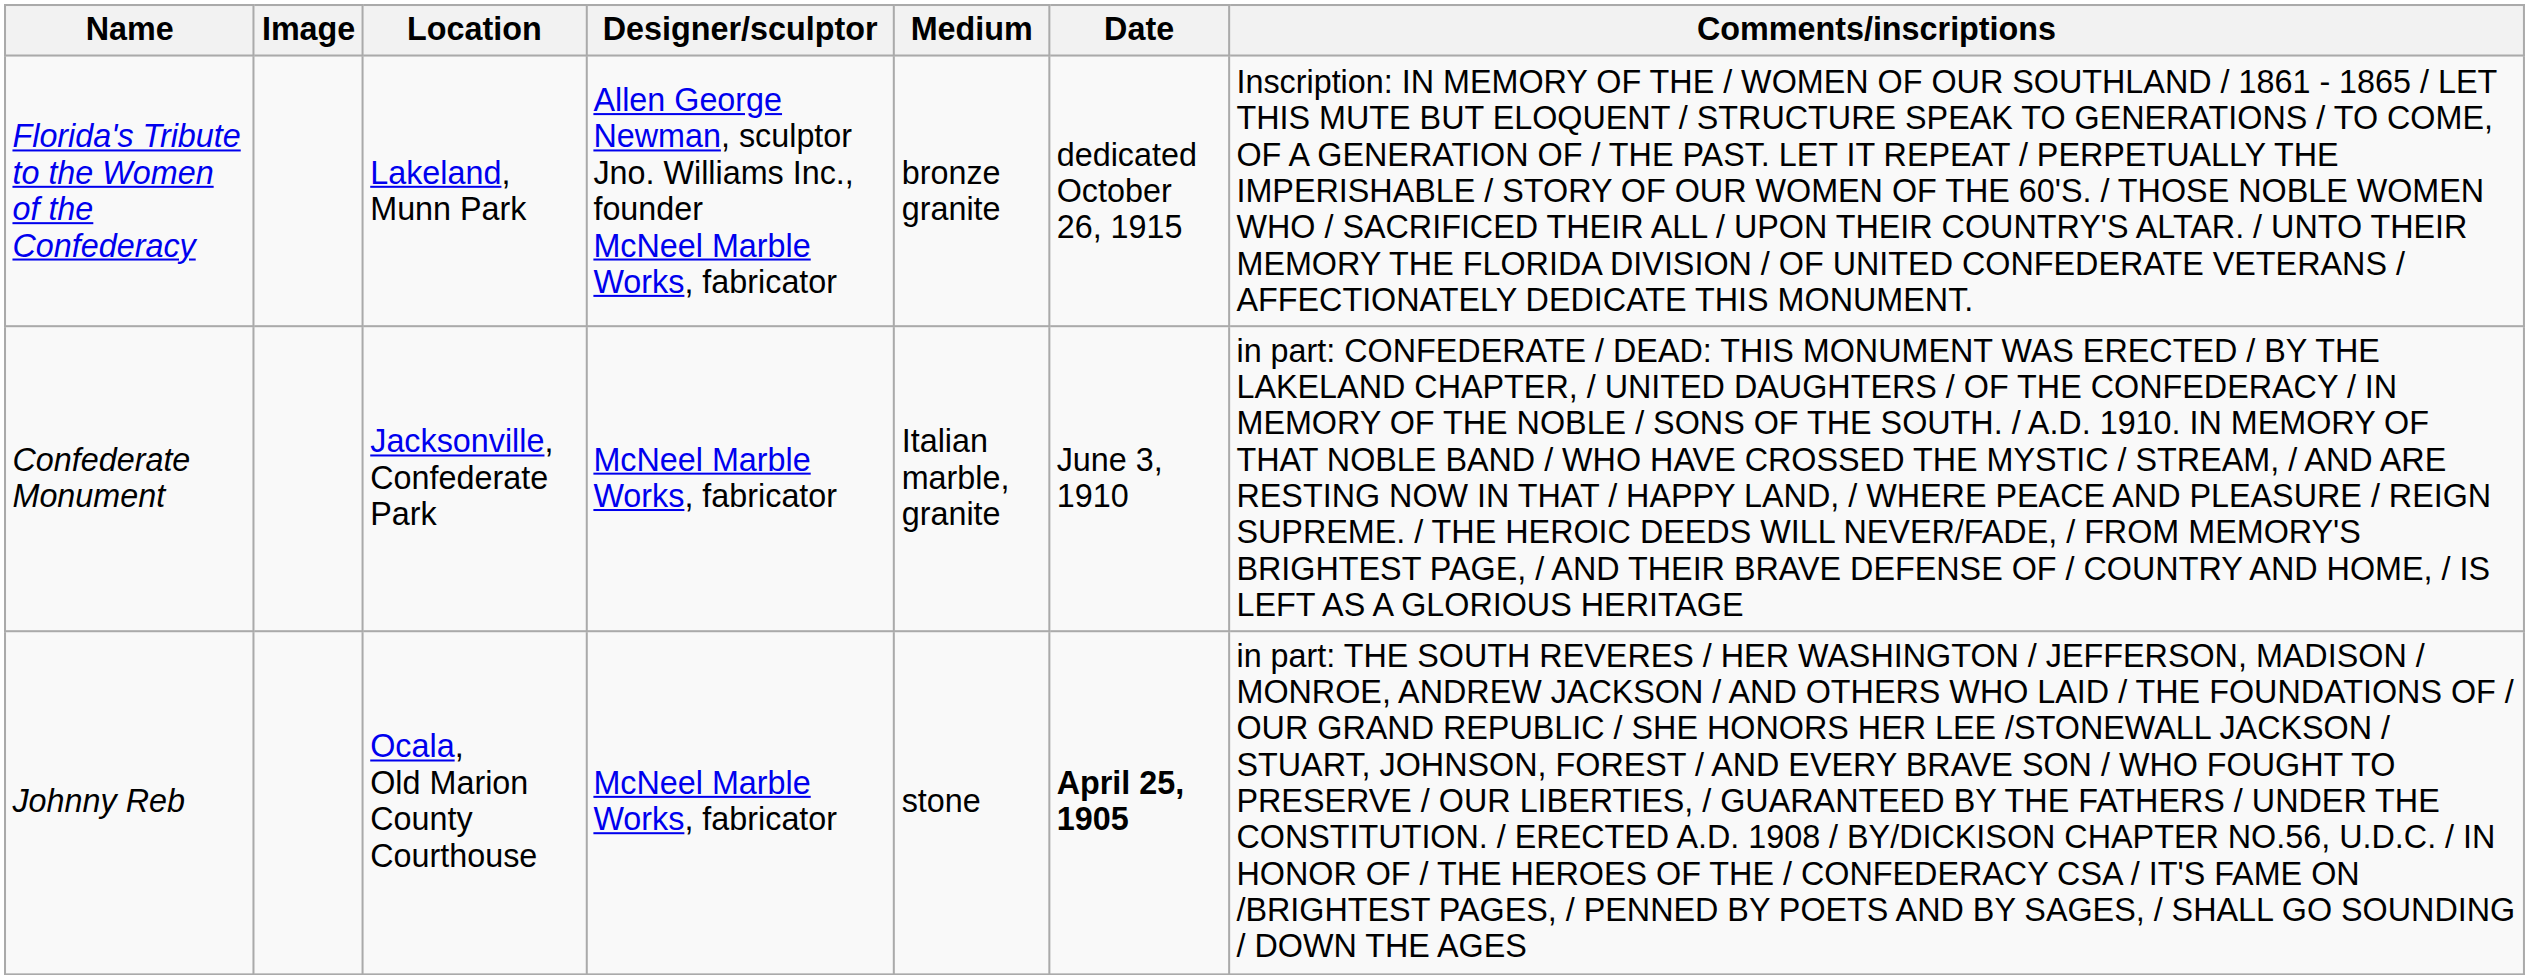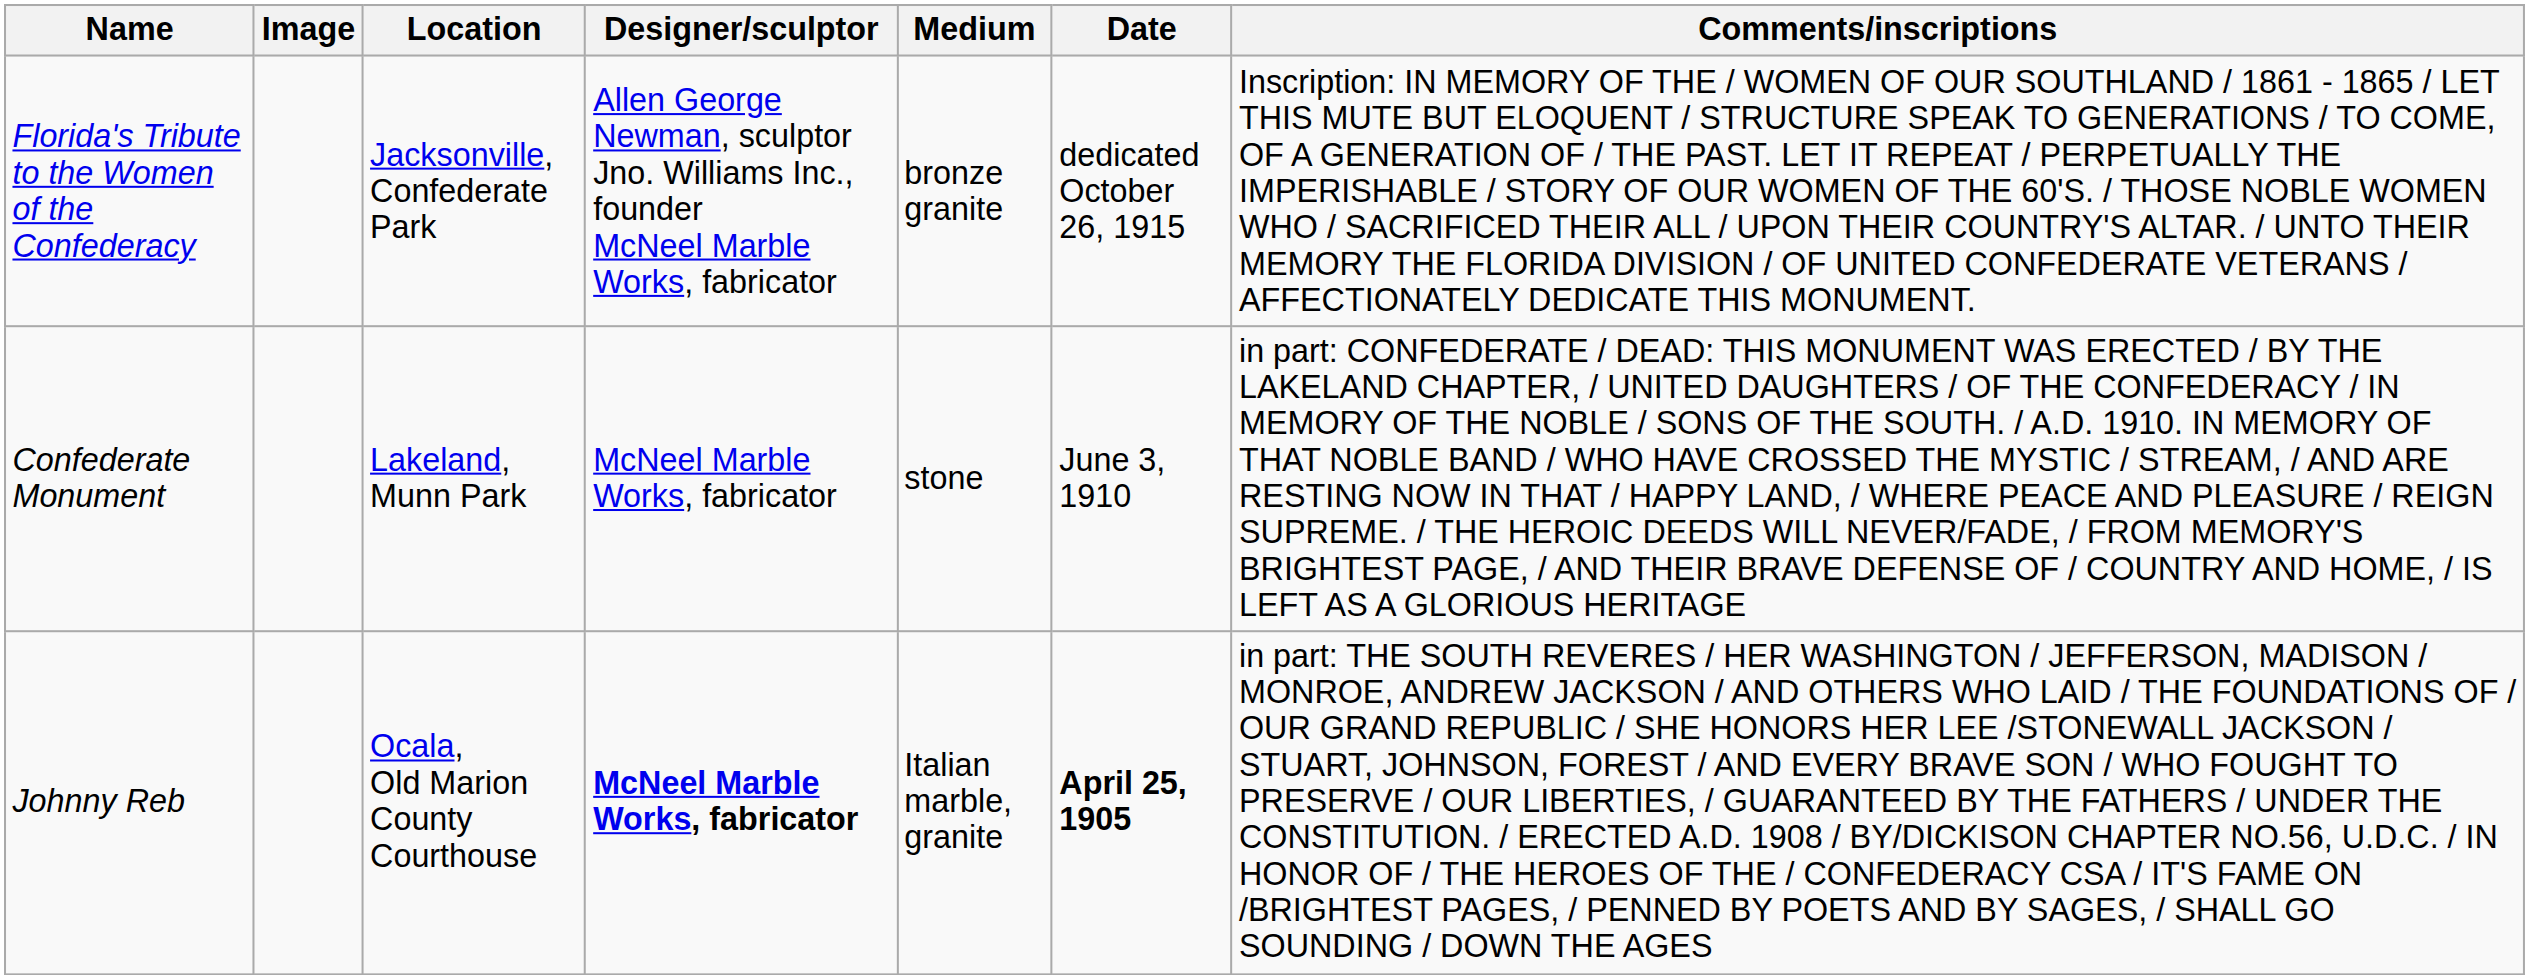 <table class="wikitable sortable">
 <tr>
 <th>Name</th>
 <th>Image</th>
 <th>Location</th>
 <th>Designer/sculptor</th>
 <th>Medium</th>
 <th>Date</th>
 <th>Comments/inscriptions</th>
 </tr>
 <tr>
 <td><em><a href='#'>Florida's Tribute to the Women of the Confederacy</a></em></td>
 <td></td>
-<td><a href='#'>Lakeland</a>,<br>Munn Park</td>
+<td><a href='#'>Jacksonville</a>,<br>Confederate Park</td>
 <td><a href='#'>Allen George Newman</a>, sculptor<br>Jno. Williams Inc., founder<br><a href='#'>McNeel Marble Works</a>, fabricator</td>
 <td>bronze<br>granite</td>
 <td>dedicated October 26, 1915</td>
 <td>Inscription: IN MEMORY OF THE  / WOMEN OF OUR SOUTHLAND / 1861 - 1865 / LET THIS MUTE BUT ELOQUENT / STRUCTURE SPEAK TO GENERATIONS / TO COME, OF A GENERATION OF / THE PAST. LET IT REPEAT / PERPETUALLY THE IMPERISHABLE / STORY OF OUR WOMEN OF THE 60'S. / THOSE NOBLE WOMEN WHO / SACRIFICED THEIR ALL / UPON THEIR COUNTRY'S ALTAR. / UNTO THEIR MEMORY THE FLORIDA DIVISION / OF UNITED CONFEDERATE VETERANS / AFFECTIONATELY DEDICATE THIS MONUMENT.</td>
 </tr>
 <tr>
 <td><em>Confederate Monument</em></td>
 <td></td>
-<td><a href='#'>Jacksonville</a>,<br>Confederate Park</td>
+<td><a href='#'>Lakeland</a>,<br>Munn Park</td>
 <td><a href='#'>McNeel Marble Works</a>, fabricator</td>
-<td>Italian marble, granite</td>
+<td>stone</td>
 <td>June 3, 1910 </td>
 <td>in part: CONFEDERATE / DEAD: THIS MONUMENT WAS ERECTED / BY THE LAKELAND CHAPTER, / UNITED DAUGHTERS / OF THE CONFEDERACY / IN MEMORY OF THE NOBLE / SONS OF THE SOUTH. / A.D. 1910. IN MEMORY OF THAT NOBLE BAND / WHO HAVE CROSSED THE MYSTIC / STREAM, / AND ARE RESTING NOW IN THAT / HAPPY LAND, / WHERE PEACE AND PLEASURE / REIGN SUPREME. / THE HEROIC DEEDS WILL NEVER/FADE, / FROM MEMORY'S BRIGHTEST PAGE, / AND THEIR BRAVE DEFENSE OF / COUNTRY AND HOME, / IS LEFT AS A GLORIOUS HERITAGE</td>
 </tr>
 <tr>
 <td><em>Johnny Reb</em></td>
 <td></td>
 <td><a href='#'>Ocala</a>,<br>Old Marion County Courthouse</td>
-<td><a href='#'>McNeel Marble Works</a>, fabricator</td>
-<td>stone</td>
+<td><strong><a href='#'>McNeel Marble Works</a>, fabricator</strong></td>
+<td>Italian marble, granite</td>
 <td><strong>April 25, 1905 </strong></td>
 <td>in part: THE SOUTH REVERES / HER WASHINGTON / JEFFERSON, MADISON / MONROE, ANDREW JACKSON / AND OTHERS WHO LAID / THE FOUNDATIONS OF / OUR GRAND REPUBLIC / SHE HONORS HER LEE /STONEWALL JACKSON / STUART, JOHNSON, FOREST / AND EVERY BRAVE SON / WHO FOUGHT TO PRESERVE / OUR LIBERTIES, / GUARANTEED BY THE FATHERS / UNDER THE CONSTITUTION. / ERECTED A.D. 1908 / BY/DICKISON CHAPTER NO.56, U.D.C. / IN HONOR OF / THE HEROES OF THE / CONFEDERACY CSA / IT'S FAME ON /BRIGHTEST PAGES, / PENNED BY POETS AND BY SAGES, / SHALL GO SOUNDING / DOWN THE AGES </td>
 </tr>
 <tr>
 </tr>
 </table>
